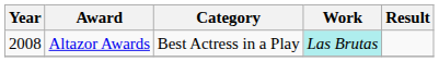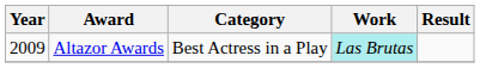 <table class="wikitable">
 <tr>
 <th>Year</th>
 <th>Award</th>
 <th>Category</th>
 <th>Work</th>
 <th>Result</th>
 </tr>
 <tr>
-<td rowspan="1">2008</td>
+<td rowspan="1">2009</td>
 <td rowspan="1"><a href='#'>Altazor Awards</a></td>
 <td rowspan="1">Best Actress in a Play</td>
 <td style="background: paleturquoise;"><em>Las Brutas</em></td>
 <td></td>
 </tr>
 <tr>
 </tr>
 </table>
